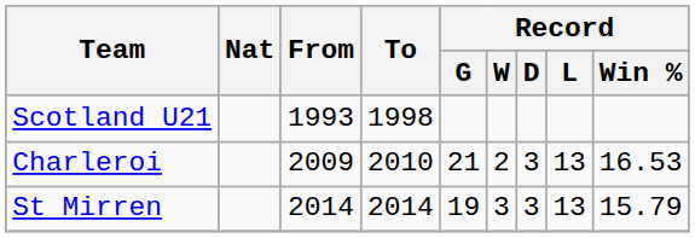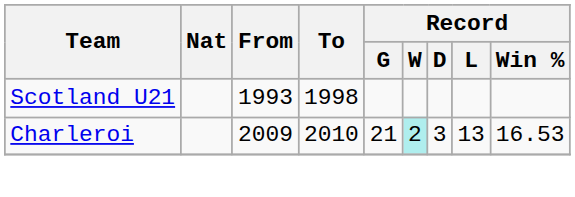 <table class="wikitable" style="text-align: center">
 <tr>
 <th rowspan="2">Team</th>
 <th rowspan="2">Nat</th>
 <th rowspan="2">From</th>
 <th rowspan="2">To</th>
 <th colspan="5">Record</th>
 </tr>
 <tr>
 <th>G</th>
 <th>W</th>
 <th>D</th>
 <th>L</th>
 <th>Win %</th>
 </tr>
 <tr>
 <td align=left><a href='#'>Scotland U21</a></td>
 <td></td>
 <td align=left>1993</td>
 <td align=left>1998</td>
 <td></td>
 <td></td>
 <td></td>
 <td></td>
 <td></td>
 </tr>
 <tr>
 <td align=left><a href='#'>Charleroi</a></td>
 <td></td>
 <td align=left>2009</td>
 <td align=left>2010</td>
 <td>21</td>
-<td>2</td>
+<td style="background: paleturquoise;">2</td>
 <td>3</td>
 <td>13</td>
 <td>16.53</td>
 </tr>
 <tr>
-<td align=left><a href='#'>St Mirren</a></td>
-<td></td>
-<td align=left>2014</td>
-<td align=left>2014</td>
-<td>19</td>
-<td>3</td>
-<td>3</td>
-<td>13</td>
-<td>15.79</td>
-</tr>
-<tr>
 </tr>
 </table>
